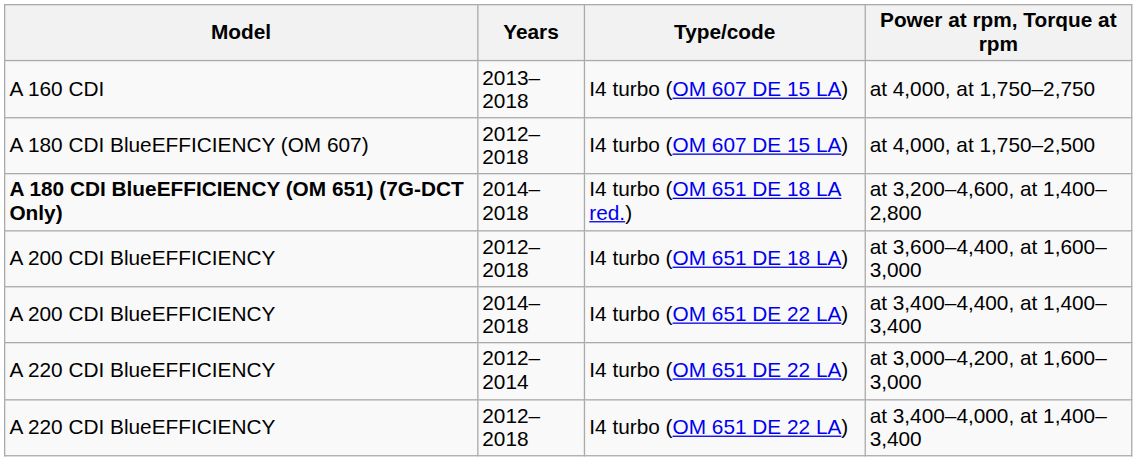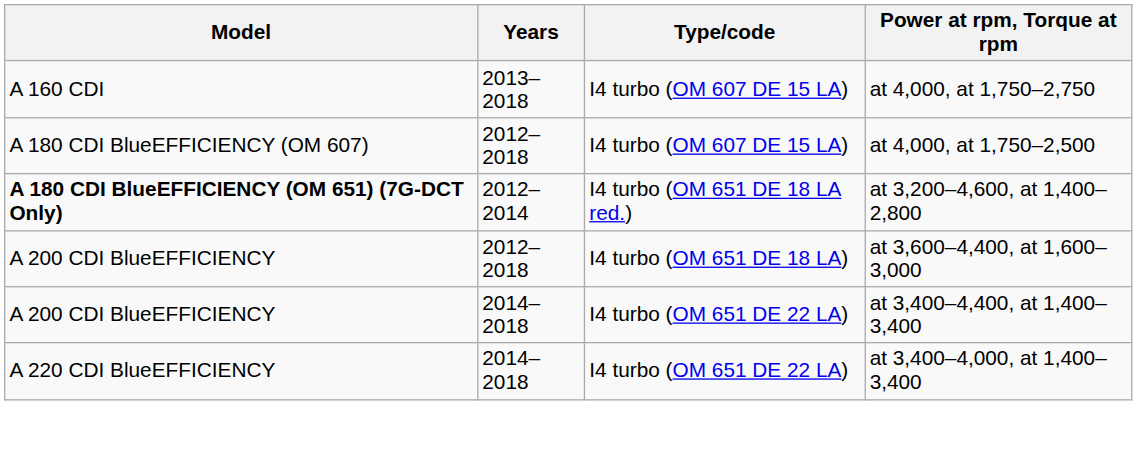 <table class="wikitable sortable mw-collapsible collapsible">
 <tr>
 <th>Model</th>
 <th>Years</th>
 <th>Type/code</th>
 <th>Power at rpm, Torque at rpm</th>
 </tr>
 <tr>
 <td>A 160 CDI</td>
 <td>2013–2018</td>
 <td> I4 turbo (<a href='#'>OM 607 DE 15 LA</a>)</td>
 <td> at 4,000,  at 1,750–2,750</td>
 </tr>
 <tr>
 <td>A 180 CDI BlueEFFICIENCY (OM 607)</td>
 <td>2012–2018</td>
 <td> I4 turbo (<a href='#'>OM 607 DE 15 LA</a>)</td>
 <td> at 4,000,  at 1,750–2,500</td>
 </tr>
 <tr>
 <td><strong>A 180 CDI BlueEFFICIENCY (OM 651) (7G-DCT Only)</strong></td>
-<td>2014–2018</td>
+<td>2012–2014</td>
 <td> I4 turbo (<a href='#'>OM 651 DE 18 LA red.</a>)</td>
 <td> at 3,200–4,600,  at 1,400–2,800</td>
 </tr>
 <tr>
 <td>A 200 CDI BlueEFFICIENCY</td>
 <td>2012–2018</td>
 <td> I4 turbo (<a href='#'>OM 651 DE 18 LA</a>)</td>
 <td> at 3,600–4,400,  at 1,600–3,000</td>
 </tr>
 <tr>
 <td>A 200 CDI BlueEFFICIENCY</td>
 <td>2014–2018</td>
 <td> I4 turbo (<a href='#'>OM 651 DE 22 LA</a>)</td>
 <td> at 3,400–4,400,  at 1,400–3,400</td>
 </tr>
 <tr>
 <td>A 220 CDI BlueEFFICIENCY</td>
-<td>2012–2014</td>
-<td> I4 turbo (<a href='#'>OM 651 DE 22 LA</a>)</td>
-<td> at 3,000–4,200,  at 1,600–3,000</td>
-</tr>
-<tr>
-<td>A 220 CDI BlueEFFICIENCY</td>
-<td>2012–2018</td>
+<td>2014–2018</td>
 <td> I4 turbo (<a href='#'>OM 651 DE 22 LA</a>)</td>
 <td> at 3,400–4,000,  at 1,400–3,400</td>
 </tr>
 </table>
